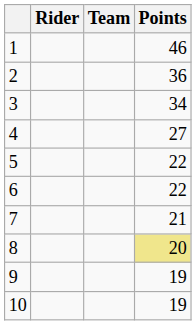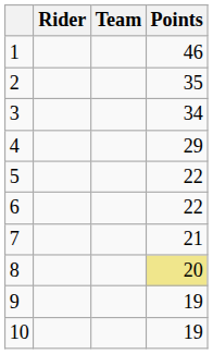 <table class="wikitable">
 <tr>
 <th></th>
 <th>Rider</th>
 <th>Team</th>
 <th>Points</th>
 </tr>
 <tr>
 <td>1</td>
 <td> </td>
 <td></td>
 <td align=right>46</td>
 </tr>
 <tr>
 <td>2</td>
 <td></td>
 <td></td>
-<td align=right>36</td>
+<td align=right>35</td>
 </tr>
 <tr>
 <td>3</td>
 <td></td>
 <td></td>
 <td align=right>34</td>
 </tr>
 <tr>
 <td>4</td>
 <td> </td>
 <td></td>
-<td align=right>27</td>
+<td align=right>29</td>
 </tr>
 <tr>
 <td>5</td>
 <td></td>
 <td></td>
 <td align=right>22</td>
 </tr>
 <tr>
 <td>6</td>
 <td></td>
 <td></td>
 <td align=right>22</td>
 </tr>
 <tr>
 <td>7</td>
 <td></td>
 <td></td>
 <td align=right>21</td>
 </tr>
 <tr>
 <td>8</td>
 <td></td>
 <td></td>
 <td align=right style="background: khaki;">20</td>
 </tr>
 <tr>
 <td>9</td>
 <td> </td>
 <td></td>
 <td align=right>19</td>
 </tr>
 <tr>
 <td>10</td>
 <td></td>
 <td></td>
 <td align=right>19</td>
 </tr>
 </table>
